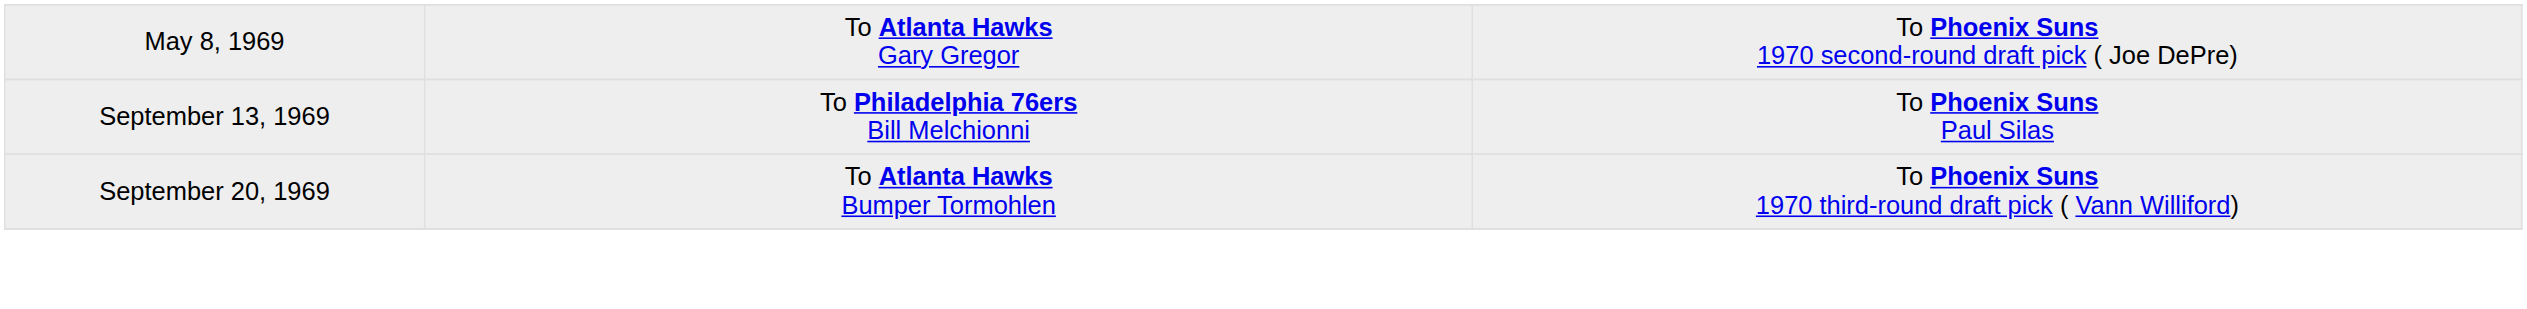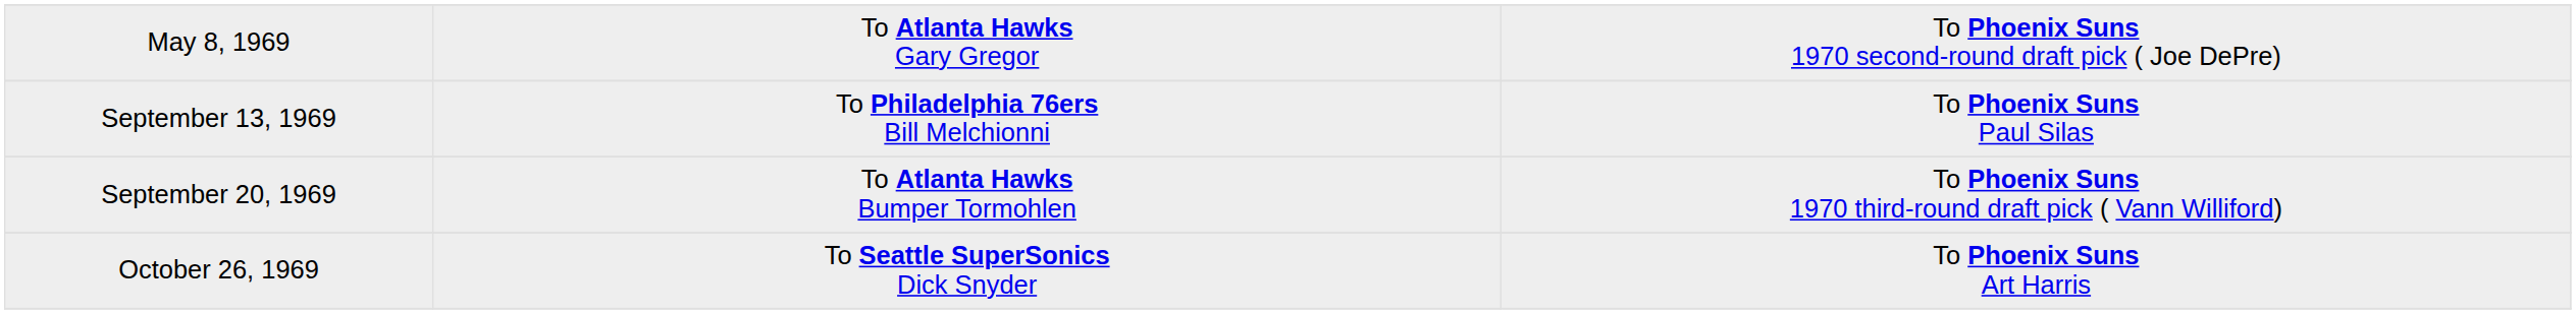 <table border=1 style="border-collapse:collapse; text-align: center; width: 100%" bordercolor="#DFDFDF"  cellpadding="5">
 <tr>
 </tr>
 <tr bgcolor="eeeeee">
 <td style="width:12%">May 8, 1969</td>
 <td style="width:30%" valign="top">To <strong><a href='#'>Atlanta Hawks</a></strong><br> <a href='#'>Gary Gregor</a></td>
 <td style="width:30%" valign="top">To <strong><a href='#'>Phoenix Suns</a></strong><br><a href='#'>1970 second-round draft pick</a> ( Joe DePre)</td>
 </tr>
 <tr>
 </tr>
 <tr bgcolor="eeeeee">
 <td style="width:12%">September 13, 1969</td>
 <td style="width:30%" valign="top">To <strong><a href='#'>Philadelphia 76ers</a></strong><br> <a href='#'>Bill Melchionni</a></td>
 <td style="width:30%" valign="top">To <strong><a href='#'>Phoenix Suns</a></strong><br> <a href='#'>Paul Silas</a></td>
 </tr>
 <tr>
 </tr>
 <tr bgcolor="eeeeee">
 <td style="width:12%">September 20, 1969</td>
 <td style="width:30%" valign="top">To <strong><a href='#'>Atlanta Hawks</a></strong><br> <a href='#'>Bumper Tormohlen</a></td>
 <td style="width:30%" valign="top">To <strong><a href='#'>Phoenix Suns</a></strong><br><a href='#'>1970 third-round draft pick</a> ( <a href='#'>Vann Williford</a>)</td>
 </tr>
 <tr>
 </tr>
+<tr bgcolor="eeeeee">
+<td style="width:12%">October 26, 1969</td>
+<td style="width:30%" valign="top">To <strong><a href='#'>Seattle SuperSonics</a></strong><br> <a href='#'>Dick Snyder</a></td>
+<td style="width:30%" valign="top">To <strong><a href='#'>Phoenix Suns</a></strong><br> <a href='#'>Art Harris</a></td>
+</tr>
 <tr>
 </tr>
 </table>
